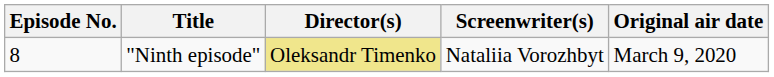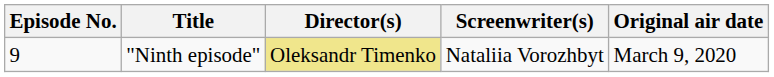 <table class="wikitable">
 <tr>
 <th>Episode No.</th>
 <th>Title</th>
 <th>Director(s)</th>
 <th>Screenwriter(s)</th>
 <th>Original air date</th>
 </tr>
 <tr>
-<td>8</td>
+<td>9</td>
 <td>"Ninth episode"</td>
 <td style="background: khaki;">Oleksandr Timenko</td>
 <td>Nataliia Vorozhbyt</td>
 <td>March 9, 2020</td>
 </tr>
 </table>
